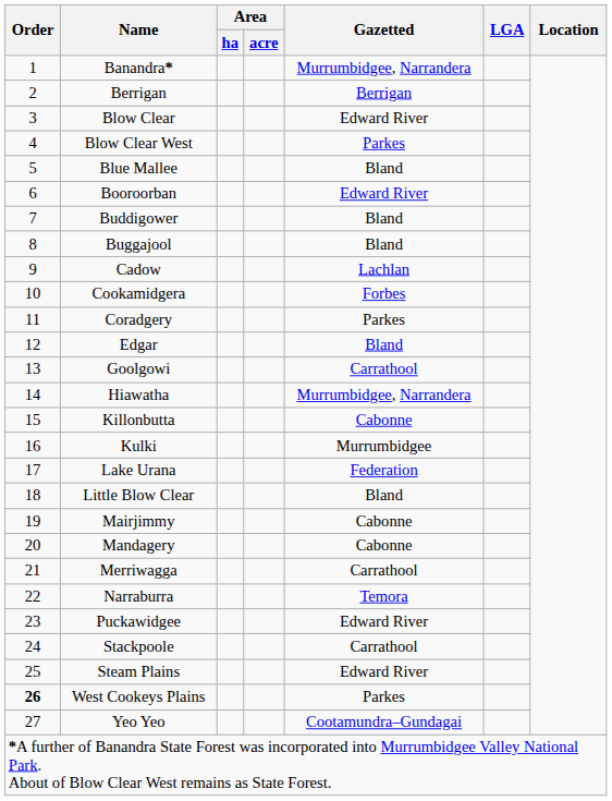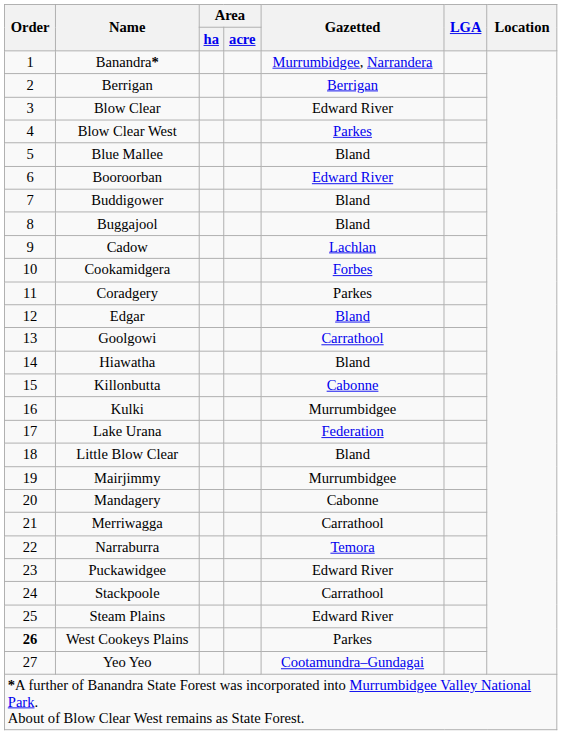 <table class="wikitable sortable plainrowheaders" style="text-align:center;">
 <tr>
 <th scope="col" rowspan="2">Order</th>
 <th scope="col" rowspan="2">Name</th>
 <th scope="col" colspan="2">Area</th>
 <th scope="col" rowspan="2">Gazetted<br></th>
 <th scope="col" rowspan="2"><a href='#'>LGA</a></th>
 <th scope="col" rowspan="2">Location</th>
 </tr>
 <tr>
 <th scope="col"><a href='#'>ha</a></th>
 <th scope="col"><a href='#'>acre</a></th>
 </tr>
 <tr>
 <td scope="row">1</td>
 <td>Banandra<strong>*</strong></td>
 <td></td>
 <td></td>
 <td><a href='#'>Murrumbidgee</a>, <a href='#'>Narrandera</a></td>
 <td></td>
 </tr>
 <tr>
 <td scope="row">2</td>
 <td>Berrigan</td>
 <td></td>
 <td></td>
 <td><a href='#'>Berrigan</a></td>
 <td></td>
 </tr>
 <tr>
 <td>3</td>
 <td>Blow Clear</td>
 <td></td>
 <td></td>
 <td>Edward River</td>
 <td></td>
 </tr>
 <tr>
 <td>4</td>
 <td>Blow Clear West</td>
 <td></td>
 <td></td>
 <td><a href='#'>Parkes</a></td>
 <td></td>
 </tr>
 <tr>
 <td>5</td>
 <td>Blue Mallee</td>
 <td></td>
 <td></td>
 <td>Bland</td>
 <td></td>
 </tr>
 <tr>
 <td>6</td>
 <td>Booroorban</td>
 <td></td>
 <td></td>
 <td><a href='#'>Edward River</a></td>
 <td></td>
 </tr>
 <tr>
 <td>7</td>
 <td>Buddigower</td>
 <td></td>
 <td></td>
 <td>Bland</td>
 <td></td>
 </tr>
 <tr>
 <td>8</td>
 <td>Buggajool</td>
 <td></td>
 <td></td>
 <td>Bland</td>
 <td></td>
 </tr>
 <tr>
 <td>9</td>
 <td>Cadow</td>
 <td></td>
 <td></td>
 <td><a href='#'>Lachlan</a></td>
 <td></td>
 </tr>
 <tr>
 <td>10</td>
 <td>Cookamidgera</td>
 <td></td>
 <td></td>
 <td><a href='#'>Forbes</a></td>
 <td></td>
 </tr>
 <tr>
 <td>11</td>
 <td>Coradgery</td>
 <td></td>
 <td></td>
 <td>Parkes</td>
 <td></td>
 </tr>
 <tr>
 <td>12</td>
 <td>Edgar</td>
 <td></td>
 <td></td>
 <td><a href='#'>Bland</a></td>
 <td></td>
 </tr>
 <tr>
 <td>13</td>
 <td>Goolgowi</td>
 <td></td>
 <td></td>
 <td><a href='#'>Carrathool</a></td>
 <td></td>
 </tr>
 <tr>
 <td>14</td>
 <td>Hiawatha</td>
 <td></td>
 <td></td>
-<td><a href='#'>Murrumbidgee</a>, <a href='#'>Narrandera</a></td>
+<td>Bland</td>
 <td></td>
 </tr>
 <tr>
 <td>15</td>
 <td>Killonbutta</td>
 <td></td>
 <td></td>
 <td><a href='#'>Cabonne</a></td>
 <td></td>
 </tr>
 <tr>
 <td>16</td>
 <td>Kulki</td>
 <td></td>
 <td></td>
 <td>Murrumbidgee</td>
 <td></td>
 </tr>
 <tr>
 <td>17</td>
 <td>Lake Urana</td>
 <td></td>
 <td></td>
 <td><a href='#'>Federation</a></td>
 <td></td>
 </tr>
 <tr>
 <td>18</td>
 <td>Little Blow Clear</td>
 <td></td>
 <td></td>
 <td>Bland</td>
 <td></td>
 </tr>
 <tr>
 <td>19</td>
 <td>Mairjimmy</td>
 <td></td>
 <td></td>
-<td>Cabonne</td>
+<td>Murrumbidgee</td>
 <td></td>
 </tr>
 <tr>
 <td>20</td>
 <td>Mandagery</td>
 <td></td>
 <td></td>
 <td>Cabonne</td>
 <td></td>
 </tr>
 <tr>
 <td>21</td>
 <td>Merriwagga</td>
 <td></td>
 <td></td>
 <td>Carrathool</td>
 <td></td>
 </tr>
 <tr>
 <td>22</td>
 <td>Narraburra</td>
 <td></td>
 <td></td>
 <td><a href='#'>Temora</a></td>
 <td></td>
 </tr>
 <tr>
 <td>23</td>
 <td>Puckawidgee</td>
 <td></td>
 <td></td>
 <td>Edward River</td>
 <td></td>
 </tr>
 <tr>
 <td>24</td>
 <td>Stackpoole</td>
 <td></td>
 <td></td>
 <td>Carrathool</td>
 <td></td>
 </tr>
 <tr>
 <td>25</td>
 <td>Steam Plains</td>
 <td></td>
 <td></td>
 <td>Edward River</td>
 <td></td>
 </tr>
 <tr>
 <td><strong>26</strong></td>
 <td>West Cookeys Plains</td>
 <td></td>
 <td></td>
 <td>Parkes</td>
 <td></td>
 </tr>
 <tr>
 <td>27</td>
 <td>Yeo Yeo</td>
 <td></td>
 <td></td>
 <td><a href='#'>Cootamundra–Gundagai</a></td>
 <td></td>
 </tr>
 <tr>
 <td colspan=7 style="text-align: left;"><strong>*</strong>A further  of Banandra State Forest was incorporated into <a href='#'>Murrumbidgee Valley National Park</a>.<br><strong></strong>About  of Blow Clear West remains as State Forest.</td>
 </tr>
 </table>
